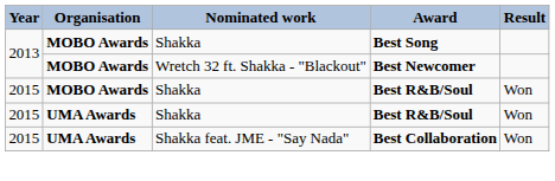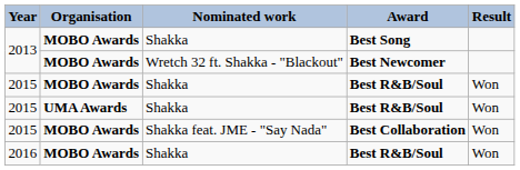 <table class="wikitable">
 <tr>
 <th style="background:#B0C4DE;">Year</th>
 <th style="background:#B0C4DE;">Organisation</th>
 <th style="background:#B0C4DE;">Nominated work</th>
 <th style="background:#B0C4DE;">Award</th>
 <th style="background:#B0C4DE;">Result</th>
 </tr>
 <tr>
 <td rowspan="2">2013</td>
 <td><strong>MOBO Awards</strong></td>
 <td>Shakka</td>
 <td><strong>Best Song</strong></td>
 <td></td>
 </tr>
 <tr>
 <td><strong>MOBO Awards</strong></td>
 <td>Wretch 32 ft. Shakka - "Blackout"</td>
 <td><strong>Best Newcomer</strong></td>
 <td></td>
 </tr>
 <tr>
 <td>2015</td>
 <td><strong>MOBO Awards</strong></td>
 <td>Shakka</td>
 <td><strong>Best R&B/Soul</strong></td>
 <td>Won</td>
 </tr>
 <tr>
 <td>2015</td>
 <td><strong>UMA Awards</strong></td>
 <td>Shakka</td>
 <td><strong>Best R&B/Soul</strong></td>
 <td>Won</td>
 </tr>
 <tr>
 <td>2015</td>
-<td><strong>UMA Awards</strong></td>
+<td><strong>MOBO Awards</strong></td>
 <td>Shakka feat. JME - "Say Nada"</td>
 <td><strong>Best Collaboration</strong></td>
 <td>Won</td>
 </tr>
+<tr>
+<td>2016</td>
+<td><strong>MOBO Awards</strong></td>
+<td>Shakka</td>
+<td><strong>Best R&B/Soul</strong></td>
+<td>Won</td>
+</tr>
 </table>
